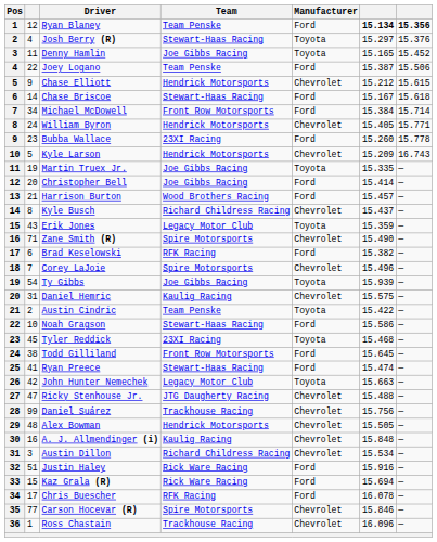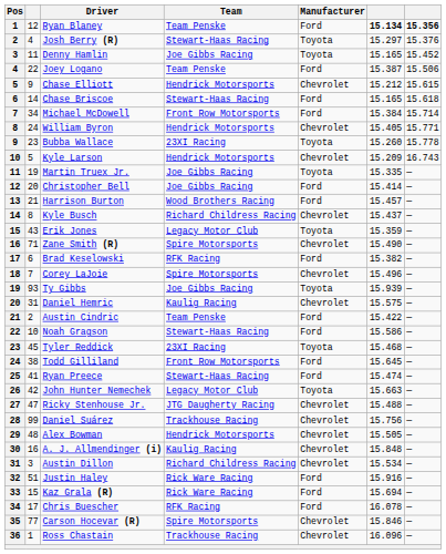 <table class="wikitable" style="font-size:95%">
 <tr>
 <th>Pos</th>
 <th></th>
 <th>Driver</th>
 <th>Team</th>
 <th>Manufacturer</th>
 <th></th>
 <th></th>
 </tr>
 <tr>
 <th>1</th>
 <td>12</td>
 <td><a href='#'>Ryan Blaney</a></td>
 <td><a href='#'>Team Penske</a></td>
 <td>Ford</td>
 <td><strong>15.134</strong></td>
 <td><strong>15.356</strong></td>
 </tr>
 <tr>
 <th>2</th>
 <td>4</td>
 <td><a href='#'>Josh Berry</a> <strong>(R)</strong></td>
 <td><a href='#'>Stewart-Haas Racing</a></td>
 <td>Toyota</td>
 <td>15.297</td>
 <td>15.376</td>
 </tr>
 <tr>
 <th>3</th>
 <td>11</td>
 <td><a href='#'>Denny Hamlin</a></td>
 <td><a href='#'>Joe Gibbs Racing</a></td>
 <td>Toyota</td>
 <td>15.165</td>
 <td>15.452</td>
 </tr>
 <tr>
 <th>4</th>
 <td>22</td>
 <td><a href='#'>Joey Logano</a></td>
 <td><a href='#'>Team Penske</a></td>
 <td>Ford</td>
 <td>15.387</td>
 <td>15.506</td>
 </tr>
 <tr>
 <th>5</th>
 <td>9</td>
 <td><a href='#'>Chase Elliott</a></td>
 <td><a href='#'>Hendrick Motorsports</a></td>
 <td>Chevrolet</td>
 <td>15.212</td>
 <td>15.615</td>
 </tr>
 <tr>
 <th>6</th>
 <td>14</td>
 <td><a href='#'>Chase Briscoe</a></td>
 <td><a href='#'>Stewart-Haas Racing</a></td>
 <td>Ford</td>
-<td>15.167</td>
+<td>15.165</td>
 <td>15.618</td>
 </tr>
 <tr>
 <th>7</th>
 <td>34</td>
 <td><a href='#'>Michael McDowell</a></td>
 <td><a href='#'>Front Row Motorsports</a></td>
 <td>Ford</td>
 <td>15.384</td>
 <td>15.714</td>
 </tr>
 <tr>
 <th>8</th>
 <td>24</td>
 <td><a href='#'>William Byron</a></td>
 <td><a href='#'>Hendrick Motorsports</a></td>
 <td>Chevrolet</td>
 <td>15.405</td>
 <td>15.771</td>
 </tr>
 <tr>
 <th>9</th>
 <td>23</td>
 <td><a href='#'>Bubba Wallace</a></td>
 <td><a href='#'>23XI Racing</a></td>
-<td>Ford</td>
+<td>Toyota</td>
 <td>15.260</td>
 <td>15.778</td>
 </tr>
 <tr>
 <th>10</th>
 <td>5</td>
 <td><a href='#'>Kyle Larson</a></td>
 <td><a href='#'>Hendrick Motorsports</a></td>
 <td>Chevrolet</td>
 <td>15.209</td>
 <td>16.743</td>
 </tr>
 <tr>
 <th>11</th>
 <td>19</td>
 <td><a href='#'>Martin Truex Jr.</a></td>
 <td><a href='#'>Joe Gibbs Racing</a></td>
 <td>Toyota</td>
 <td>15.335</td>
 <td>—</td>
 </tr>
 <tr>
 <th>12</th>
 <td>20</td>
 <td><a href='#'>Christopher Bell</a></td>
 <td><a href='#'>Joe Gibbs Racing</a></td>
 <td>Ford</td>
 <td>15.414</td>
 <td>—</td>
 </tr>
 <tr>
 <th>13</th>
 <td>21</td>
 <td><a href='#'>Harrison Burton</a></td>
 <td><a href='#'>Wood Brothers Racing</a></td>
 <td>Ford</td>
 <td>15.457</td>
 <td>—</td>
 </tr>
 <tr>
 <th>14</th>
 <td>8</td>
 <td><a href='#'>Kyle Busch</a></td>
 <td><a href='#'>Richard Childress Racing</a></td>
 <td>Chevrolet</td>
 <td>15.437</td>
 <td>—</td>
 </tr>
 <tr>
 <th>15</th>
 <td>43</td>
 <td><a href='#'>Erik Jones</a></td>
 <td><a href='#'>Legacy Motor Club</a></td>
 <td>Toyota</td>
 <td>15.359</td>
 <td>—</td>
 </tr>
 <tr>
 <th>16</th>
 <td>71</td>
 <td><a href='#'>Zane Smith</a> <strong>(R)</strong></td>
 <td><a href='#'>Spire Motorsports</a></td>
 <td>Chevrolet</td>
 <td>15.490</td>
 <td>—</td>
 </tr>
 <tr>
 <th>17</th>
 <td>6</td>
 <td><a href='#'>Brad Keselowski</a></td>
 <td><a href='#'>RFK Racing</a></td>
 <td>Ford</td>
 <td>15.382</td>
 <td>—</td>
 </tr>
 <tr>
 <th>18</th>
 <td>7</td>
 <td><a href='#'>Corey LaJoie</a></td>
 <td><a href='#'>Spire Motorsports</a></td>
 <td>Chevrolet</td>
 <td>15.496</td>
 <td>—</td>
 </tr>
 <tr>
 <th>19</th>
-<td>54</td>
+<td>93</td>
 <td><a href='#'>Ty Gibbs</a></td>
 <td><a href='#'>Joe Gibbs Racing</a></td>
 <td>Toyota</td>
 <td>15.939</td>
 <td>—</td>
 </tr>
 <tr>
 <th>20</th>
 <td>31</td>
 <td><a href='#'>Daniel Hemric</a></td>
 <td><a href='#'>Kaulig Racing</a></td>
 <td>Chevrolet</td>
 <td>15.575</td>
 <td>—</td>
 </tr>
 <tr>
 <th>21</th>
 <td>2</td>
 <td><a href='#'>Austin Cindric</a></td>
 <td><a href='#'>Team Penske</a></td>
-<td>Toyota</td>
+<td>Ford</td>
 <td>15.422</td>
 <td>—</td>
 </tr>
 <tr>
 <th>22</th>
 <td>10</td>
 <td><a href='#'>Noah Gragson</a></td>
 <td><a href='#'>Stewart-Haas Racing</a></td>
 <td>Ford</td>
 <td>15.586</td>
 <td>—</td>
 </tr>
 <tr>
 <th>23</th>
 <td>45</td>
 <td><a href='#'>Tyler Reddick</a></td>
 <td><a href='#'>23XI Racing</a></td>
 <td>Toyota</td>
 <td>15.468</td>
 <td>—</td>
 </tr>
 <tr>
 <th>24</th>
 <td>38</td>
 <td><a href='#'>Todd Gilliland</a></td>
 <td><a href='#'>Front Row Motorsports</a></td>
 <td>Ford</td>
 <td>15.645</td>
 <td>—</td>
 </tr>
 <tr>
 <th>25</th>
 <td>41</td>
 <td><a href='#'>Ryan Preece</a></td>
 <td><a href='#'>Stewart-Haas Racing</a></td>
 <td>Ford</td>
 <td>15.474</td>
 <td>—</td>
 </tr>
 <tr>
 <th>26</th>
 <td>42</td>
 <td><a href='#'>John Hunter Nemechek</a></td>
 <td><a href='#'>Legacy Motor Club</a></td>
 <td>Toyota</td>
 <td>15.663</td>
 <td>—</td>
 </tr>
 <tr>
 <th>27</th>
 <td>47</td>
 <td><a href='#'>Ricky Stenhouse Jr.</a></td>
 <td><a href='#'>JTG Daugherty Racing</a></td>
 <td>Chevrolet</td>
 <td>15.488</td>
 <td>—</td>
 </tr>
 <tr>
 <th>28</th>
 <td>99</td>
 <td><a href='#'>Daniel Suárez</a></td>
 <td><a href='#'>Trackhouse Racing</a></td>
 <td>Chevrolet</td>
 <td>15.756</td>
 <td>—</td>
 </tr>
 <tr>
 <th>29</th>
 <td>48</td>
 <td><a href='#'>Alex Bowman</a></td>
 <td><a href='#'>Hendrick Motorsports</a></td>
 <td>Chevrolet</td>
 <td>15.505</td>
 <td>—</td>
 </tr>
 <tr>
 <th>30</th>
 <td>16</td>
 <td><a href='#'>A. J. Allmendinger</a> <strong>(i)</strong></td>
 <td><a href='#'>Kaulig Racing</a></td>
 <td>Chevrolet</td>
 <td>15.848</td>
 <td>—</td>
 </tr>
 <tr>
 <th>31</th>
 <td>3</td>
 <td><a href='#'>Austin Dillon</a></td>
 <td><a href='#'>Richard Childress Racing</a></td>
 <td>Chevrolet</td>
 <td>15.534</td>
 <td>—</td>
 </tr>
 <tr>
 <th>32</th>
 <td>51</td>
 <td><a href='#'>Justin Haley</a></td>
 <td><a href='#'>Rick Ware Racing</a></td>
 <td>Ford</td>
 <td>15.916</td>
 <td>—</td>
 </tr>
 <tr>
 <th>33</th>
 <td>15</td>
 <td><a href='#'>Kaz Grala</a> <strong>(R)</strong></td>
 <td><a href='#'>Rick Ware Racing</a></td>
 <td>Ford</td>
 <td>15.694</td>
 <td>—</td>
 </tr>
 <tr>
 <th>34</th>
 <td>17</td>
 <td><a href='#'>Chris Buescher</a></td>
 <td><a href='#'>RFK Racing</a></td>
 <td>Ford</td>
 <td>16.078</td>
 <td>—</td>
 </tr>
 <tr>
 <th>35</th>
 <td>77</td>
 <td><a href='#'>Carson Hocevar</a> <strong>(R)</strong></td>
 <td><a href='#'>Spire Motorsports</a></td>
 <td>Chevrolet</td>
 <td>15.846</td>
 <td>—</td>
 </tr>
 <tr>
 <th>36</th>
 <td>1</td>
 <td><a href='#'>Ross Chastain</a></td>
 <td><a href='#'>Trackhouse Racing</a></td>
 <td>Chevrolet</td>
 <td>16.096</td>
 <td>—</td>
 </tr>
 <tr>
 <th colspan="7"></th>
 </tr>
 </table>
